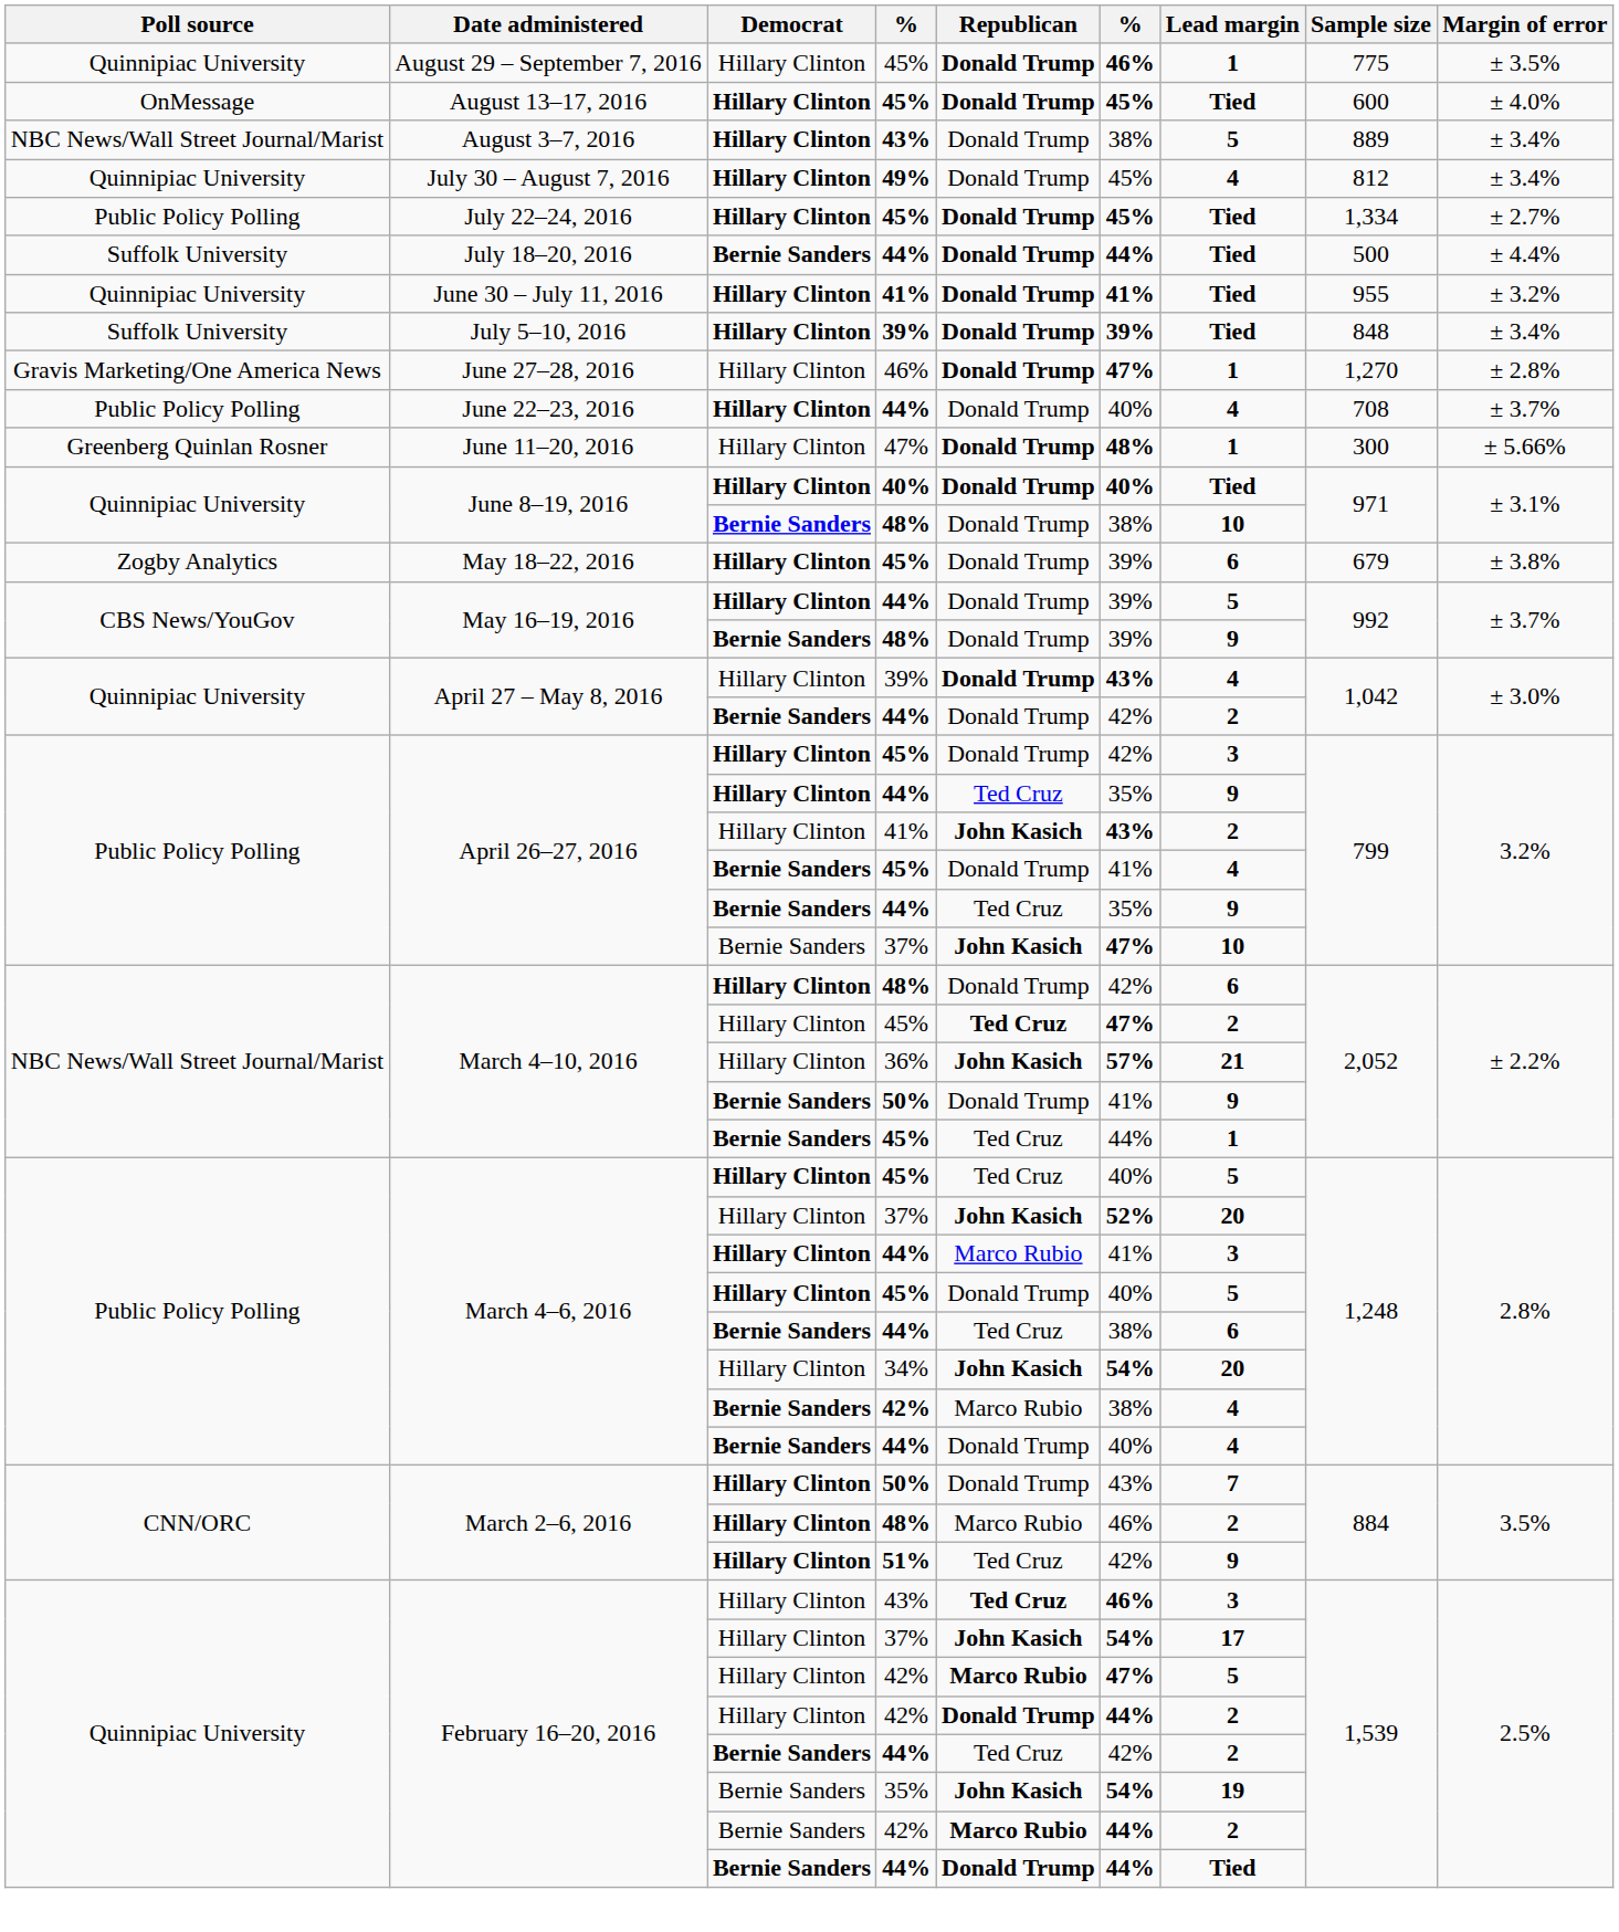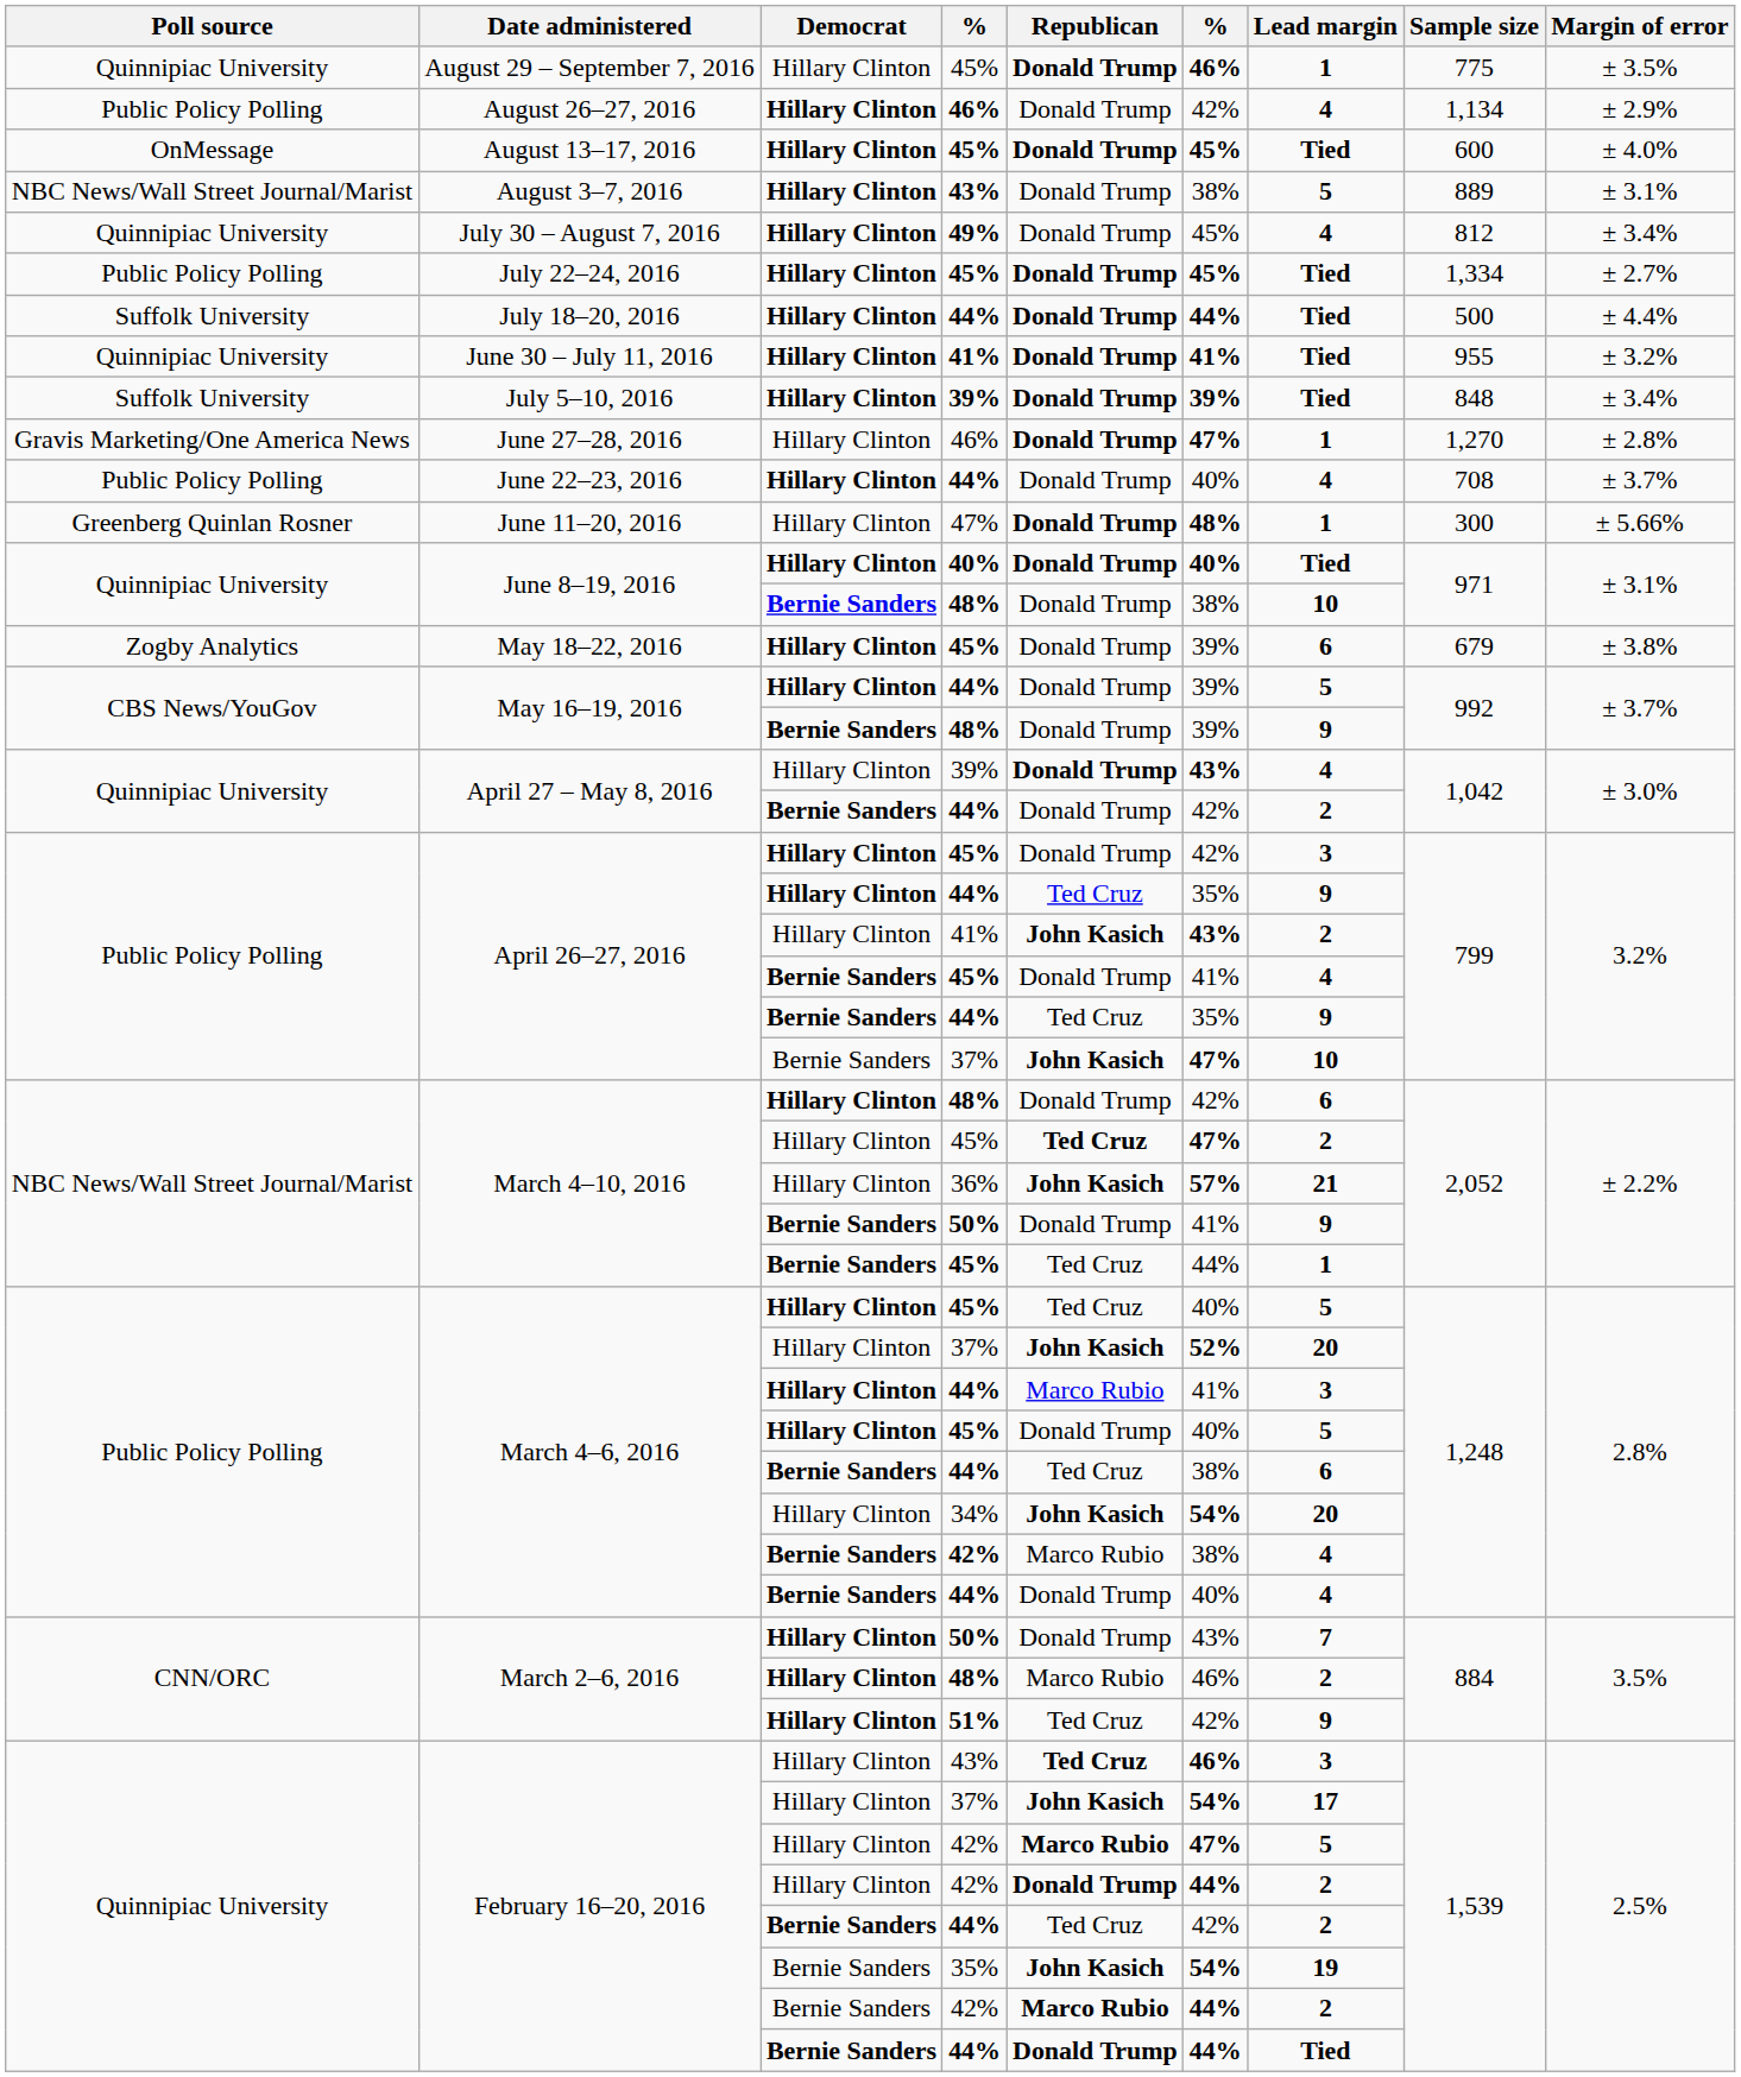 <table class="wikitable" style="text-align:center;">
 <tr>
 <th>Poll source</th>
 <th>Date administered</th>
 <th>Democrat</th>
 <th>%</th>
 <th>Republican</th>
 <th>%</th>
 <th>Lead margin</th>
 <th>Sample size</th>
 <th>Margin of error</th>
 </tr>
 <tr>
 <td>Quinnipiac University</td>
 <td>August 29 – September 7, 2016</td>
 <td>Hillary Clinton</td>
 <td>45%</td>
 <td><strong>Donald Trump</strong></td>
 <td><strong>46%</strong></td>
 <td><strong>1</strong></td>
 <td>775</td>
 <td>± 3.5%</td>
 </tr>
 <tr>
+<td>Public Policy Polling</td>
+<td>August 26–27, 2016</td>
+<td><strong>Hillary Clinton</strong></td>
+<td><strong>46%</strong></td>
+<td>Donald Trump</td>
+<td>42%</td>
+<td><strong>4</strong></td>
+<td>1,134</td>
+<td>± 2.9%</td>
+</tr>
+<tr>
 <td>OnMessage</td>
 <td>August 13–17, 2016</td>
 <td><strong>Hillary Clinton</strong></td>
 <td><strong>45%</strong></td>
 <td><strong>Donald Trump</strong></td>
 <td><strong>45%</strong></td>
 <td align="center"><strong>Tied</strong></td>
 <td>600</td>
 <td>± 4.0%</td>
 </tr>
 <tr>
 <td>NBC News/Wall Street Journal/Marist</td>
 <td>August 3–7, 2016</td>
 <td><strong>Hillary Clinton</strong></td>
 <td><strong>43%</strong></td>
 <td>Donald Trump</td>
 <td>38%</td>
 <td><strong>5</strong></td>
 <td>889</td>
-<td>± 3.4%</td>
+<td>± 3.1%</td>
 </tr>
 <tr>
 <td>Quinnipiac University</td>
 <td>July 30 – August 7, 2016</td>
 <td><strong>Hillary Clinton</strong></td>
 <td><strong>49%</strong></td>
 <td>Donald Trump</td>
 <td>45%</td>
 <td><strong>4</strong></td>
 <td>812</td>
 <td>± 3.4%</td>
 </tr>
 <tr>
 <td>Public Policy Polling</td>
 <td>July 22–24, 2016</td>
 <td><strong>Hillary Clinton</strong></td>
 <td><strong>45%</strong></td>
 <td><strong>Donald Trump</strong></td>
 <td><strong>45%</strong></td>
 <td align="center"><strong>Tied</strong></td>
 <td>1,334</td>
 <td>± 2.7%</td>
 </tr>
 <tr>
 <td>Suffolk University</td>
 <td>July 18–20, 2016</td>
-<td><strong>Bernie Sanders</strong></td>
+<td><strong>Hillary Clinton</strong></td>
 <td><strong>44%</strong></td>
 <td><strong>Donald Trump</strong></td>
 <td><strong>44%</strong></td>
 <td align="center"><strong>Tied</strong></td>
 <td>500</td>
 <td>± 4.4%</td>
 </tr>
 <tr>
 <td>Quinnipiac University</td>
 <td>June 30 – July 11, 2016</td>
 <td><strong>Hillary Clinton</strong></td>
 <td><strong>41%</strong></td>
 <td><strong>Donald Trump</strong></td>
 <td><strong>41%</strong></td>
 <td style="text-align:center;"><strong>Tied</strong></td>
 <td>955</td>
 <td>± 3.2%</td>
 </tr>
 <tr>
 <td>Suffolk University</td>
 <td>July 5–10, 2016</td>
 <td><strong>Hillary Clinton</strong></td>
 <td><strong>39%</strong></td>
 <td><strong>Donald Trump</strong></td>
 <td><strong>39%</strong></td>
 <td align="center"><strong>Tied</strong></td>
 <td>848</td>
 <td>± 3.4%</td>
 </tr>
 <tr>
 <td>Gravis Marketing/One America News</td>
 <td>June 27–28, 2016</td>
 <td>Hillary Clinton</td>
 <td>46%</td>
 <td><strong>Donald Trump</strong></td>
 <td><strong>47%</strong></td>
 <td><strong>1</strong></td>
 <td>1,270</td>
 <td>± 2.8%</td>
 </tr>
 <tr>
 <td>Public Policy Polling</td>
 <td>June 22–23, 2016</td>
 <td><strong>Hillary Clinton</strong></td>
 <td><strong>44%</strong></td>
 <td>Donald Trump</td>
 <td>40%</td>
 <td><strong>4</strong></td>
 <td>708</td>
 <td>± 3.7%</td>
 </tr>
 <tr>
 <td>Greenberg Quinlan Rosner</td>
 <td>June 11–20, 2016</td>
 <td>Hillary Clinton</td>
 <td>47%</td>
 <td><strong>Donald Trump</strong></td>
 <td><strong>48%</strong></td>
 <td><strong>1</strong></td>
 <td rowspan=1>300</td>
 <td rowspan=1>± 5.66%</td>
 </tr>
 <tr>
 <td rowspan="2">Quinnipiac University</td>
 <td rowspan="2">June 8–19, 2016</td>
 <td><strong>Hillary Clinton</strong></td>
 <td><strong>40%</strong></td>
 <td><strong>Donald Trump</strong></td>
 <td><strong>40%</strong></td>
 <td style="text-align:center;"><strong>Tied</strong></td>
 <td rowspan="2">971</td>
 <td rowspan="2">± 3.1%</td>
 </tr>
 <tr>
 <td><strong><a href='#'>Bernie Sanders</a></strong></td>
 <td><strong>48%</strong></td>
 <td>Donald Trump</td>
 <td>38%</td>
 <td><strong>10</strong></td>
 </tr>
 <tr>
 <td>Zogby Analytics</td>
 <td>May 18–22, 2016</td>
 <td><strong>Hillary Clinton</strong></td>
 <td><strong>45%</strong></td>
 <td>Donald Trump</td>
 <td>39%</td>
 <td><strong>6</strong></td>
 <td>679</td>
 <td>± 3.8%</td>
 </tr>
 <tr>
 <td rowspan="2">CBS News/YouGov</td>
 <td rowspan=2>May 16–19, 2016</td>
 <td><strong>Hillary Clinton</strong></td>
 <td><strong>44%</strong></td>
 <td>Donald Trump</td>
 <td>39%</td>
 <td><strong>5</strong></td>
 <td rowspan=2>992</td>
 <td rowspan=2>± 3.7%</td>
 </tr>
 <tr>
 <td><strong>Bernie Sanders</strong></td>
 <td><strong>48%</strong></td>
 <td>Donald Trump</td>
 <td>39%</td>
 <td><strong>9</strong></td>
 </tr>
 <tr>
 <td rowspan="2">Quinnipiac University</td>
 <td rowspan="2">April 27 – May 8, 2016</td>
 <td>Hillary Clinton</td>
 <td align=center>39%</td>
 <td><strong>Donald Trump</strong></td>
 <td><strong>43%</strong></td>
 <td><strong>4</strong></td>
 <td rowspan="2">1,042</td>
 <td rowspan="2">± 3.0%</td>
 </tr>
 <tr>
 <td><strong>Bernie Sanders</strong></td>
 <td><strong>44%</strong></td>
 <td>Donald Trump</td>
 <td>42%</td>
 <td><strong>2</strong></td>
 </tr>
 <tr>
 <td rowspan="6">Public Policy Polling</td>
 <td rowspan="6">April 26–27, 2016</td>
 <td><strong>Hillary Clinton</strong></td>
 <td><strong>45%</strong></td>
 <td>Donald Trump</td>
 <td>42%</td>
 <td><strong>3</strong></td>
 <td rowspan="6">799</td>
 <td rowspan="6">3.2%</td>
 </tr>
 <tr>
 <td><strong>Hillary Clinton</strong></td>
 <td><strong>44%</strong></td>
 <td><a href='#'>Ted Cruz</a></td>
 <td>35%</td>
 <td><strong>9</strong></td>
 </tr>
 <tr>
 <td>Hillary Clinton</td>
 <td>41%</td>
 <td><strong>John Kasich</strong></td>
 <td><strong>43%</strong></td>
 <td><strong>2</strong></td>
 </tr>
 <tr>
 <td><strong>Bernie Sanders</strong></td>
 <td><strong>45%</strong></td>
 <td>Donald Trump</td>
 <td>41%</td>
 <td><strong>4</strong></td>
 </tr>
 <tr>
 <td><strong>Bernie Sanders</strong></td>
 <td><strong>44%</strong></td>
 <td>Ted Cruz</td>
 <td>35%</td>
 <td><strong>9</strong></td>
 </tr>
 <tr>
 <td>Bernie Sanders</td>
 <td>37%</td>
 <td><strong>John Kasich</strong></td>
 <td><strong>47%</strong></td>
 <td><strong>10</strong></td>
 </tr>
 <tr>
 <td rowspan="5">NBC News/Wall Street Journal/Marist</td>
 <td rowspan=5>March 4–10, 2016</td>
 <td><strong>Hillary Clinton</strong></td>
 <td><strong>48%</strong></td>
 <td>Donald Trump</td>
 <td>42%</td>
 <td><strong>6</strong></td>
 <td rowspan=5>2,052</td>
 <td rowspan=5>± 2.2%</td>
 </tr>
 <tr>
 <td>Hillary Clinton</td>
 <td>45%</td>
 <td><strong>Ted Cruz</strong></td>
 <td><strong>47%</strong></td>
 <td><strong>2</strong></td>
 </tr>
 <tr>
 <td>Hillary Clinton</td>
 <td>36%</td>
 <td><strong>John Kasich</strong></td>
 <td><strong>57%</strong></td>
 <td><strong>21</strong></td>
 </tr>
 <tr>
 <td><strong>Bernie Sanders</strong></td>
 <td><strong>50%</strong></td>
 <td>Donald Trump</td>
 <td>41%</td>
 <td><strong>9</strong></td>
 </tr>
 <tr>
 <td><strong>Bernie Sanders</strong></td>
 <td><strong>45%</strong></td>
 <td>Ted Cruz</td>
 <td>44%</td>
 <td><strong>1</strong></td>
 </tr>
 <tr>
 <td rowspan="8">Public Policy Polling</td>
 <td rowspan="8">March 4–6, 2016</td>
 <td><strong>Hillary Clinton</strong></td>
 <td><strong>45%</strong></td>
 <td>Ted Cruz</td>
 <td>40%</td>
 <td><strong>5</strong></td>
 <td rowspan="8">1,248</td>
 <td rowspan="8">2.8%</td>
 </tr>
 <tr>
 <td>Hillary Clinton</td>
 <td>37%</td>
 <td><strong>John Kasich</strong></td>
 <td><strong>52%</strong></td>
 <td><strong>20</strong></td>
 </tr>
 <tr>
 <td><strong>Hillary Clinton</strong></td>
 <td><strong>44%</strong></td>
 <td><a href='#'>Marco Rubio</a></td>
 <td>41%</td>
 <td><strong>3</strong></td>
 </tr>
 <tr>
 <td><strong>Hillary Clinton</strong></td>
 <td><strong>45%</strong></td>
 <td>Donald Trump</td>
 <td>40%</td>
 <td><strong>5</strong></td>
 </tr>
 <tr>
 <td><strong>Bernie Sanders</strong></td>
 <td><strong>44%</strong></td>
 <td>Ted Cruz</td>
 <td>38%</td>
 <td><strong>6</strong></td>
 </tr>
 <tr>
 <td>Hillary Clinton</td>
 <td>34%</td>
 <td><strong>John Kasich</strong></td>
 <td><strong>54%</strong></td>
 <td><strong>20</strong></td>
 </tr>
 <tr>
 <td><strong>Bernie Sanders</strong></td>
 <td><strong>42%</strong></td>
 <td>Marco Rubio</td>
 <td>38%</td>
 <td><strong>4</strong></td>
 </tr>
 <tr>
 <td><strong>Bernie Sanders</strong></td>
 <td><strong>44%</strong></td>
 <td>Donald Trump</td>
 <td>40%</td>
 <td><strong>4</strong></td>
 </tr>
 <tr>
 <td rowspan="3">CNN/ORC</td>
 <td rowspan="3">March 2–6, 2016</td>
 <td><strong>Hillary Clinton</strong></td>
 <td><strong>50%</strong></td>
 <td>Donald Trump</td>
 <td>43%</td>
 <td><strong>7</strong></td>
 <td rowspan="3">884</td>
 <td rowspan="3">3.5%</td>
 </tr>
 <tr>
 <td><strong>Hillary Clinton</strong></td>
 <td><strong>48%</strong></td>
 <td>Marco Rubio</td>
 <td>46%</td>
 <td><strong>2</strong></td>
 </tr>
 <tr>
 <td><strong>Hillary Clinton</strong></td>
 <td><strong>51%</strong></td>
 <td>Ted Cruz</td>
 <td>42%</td>
 <td><strong>9</strong></td>
 </tr>
 <tr>
 <td rowspan="8">Quinnipiac University</td>
 <td rowspan="8">February 16–20, 2016</td>
 <td>Hillary Clinton</td>
 <td>43%</td>
 <td><strong>Ted Cruz</strong></td>
 <td><strong>46%</strong></td>
 <td><strong>3</strong></td>
 <td rowspan="8">1,539</td>
 <td rowspan="8">2.5%</td>
 </tr>
 <tr>
 <td>Hillary Clinton</td>
 <td>37%</td>
 <td><strong>John Kasich</strong></td>
 <td><strong>54%</strong></td>
 <td><strong>17</strong></td>
 </tr>
 <tr>
 <td>Hillary Clinton</td>
 <td>42%</td>
 <td><strong>Marco Rubio</strong></td>
 <td><strong>47%</strong></td>
 <td><strong>5</strong></td>
 </tr>
 <tr>
 <td>Hillary Clinton</td>
 <td>42%</td>
 <td><strong>Donald Trump</strong></td>
 <td><strong>44%</strong></td>
 <td><strong>2</strong></td>
 </tr>
 <tr>
 <td><strong>Bernie Sanders</strong></td>
 <td><strong>44%</strong></td>
 <td>Ted Cruz</td>
 <td>42%</td>
 <td><strong>2</strong></td>
 </tr>
 <tr>
 <td>Bernie Sanders</td>
 <td>35%</td>
 <td><strong>John Kasich</strong></td>
 <td><strong>54%</strong></td>
 <td><strong>19</strong></td>
 </tr>
 <tr>
 <td>Bernie Sanders</td>
 <td>42%</td>
 <td><strong>Marco Rubio</strong></td>
 <td><strong>44%</strong></td>
 <td><strong>2</strong></td>
 </tr>
 <tr>
 <td><strong>Bernie Sanders</strong></td>
 <td><strong>44%</strong></td>
 <td><strong>Donald Trump</strong></td>
 <td><strong>44%</strong></td>
 <td style="text-align:center;"><strong>Tied</strong></td>
 </tr>
 </table>
